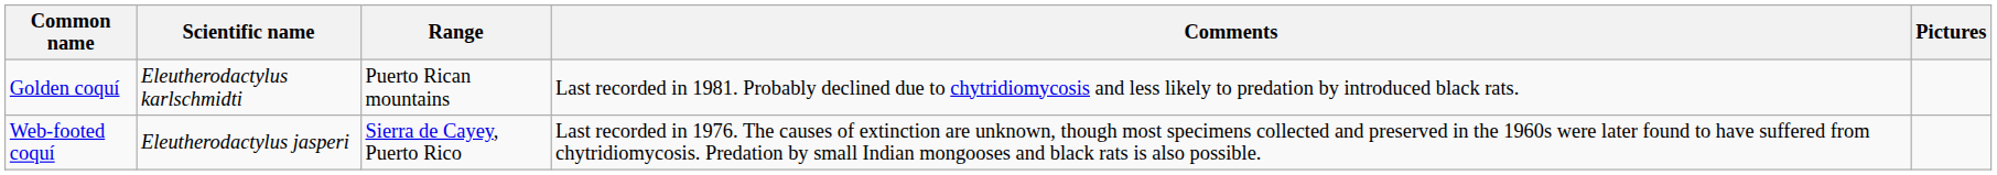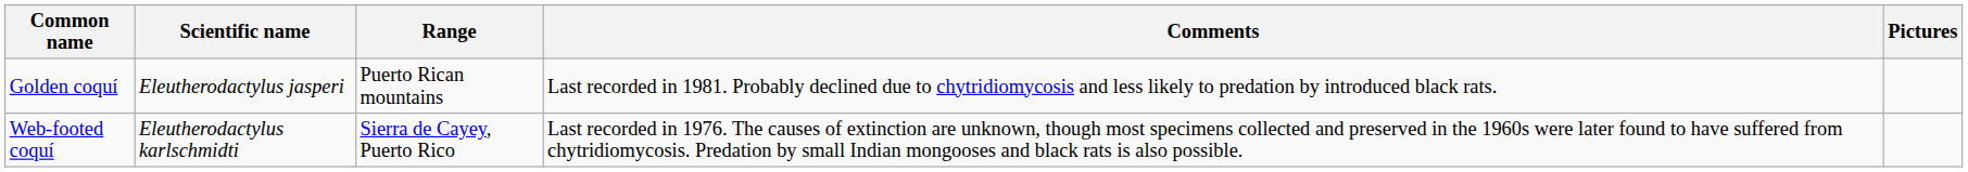 <table class="wikitable sortable">
 <tr>
 <th>Common name</th>
 <th>Scientific name</th>
 <th>Range</th>
 <th class="unsortable">Comments</th>
 <th>Pictures</th>
 </tr>
 <tr>
 <td><a href='#'>Golden coquí</a></td>
-<td><em>Eleutherodactylus karlschmidti</em></td>
+<td><em>Eleutherodactylus jasperi</em></td>
 <td>Puerto Rican mountains</td>
 <td>Last recorded in 1981. Probably declined due to <a href='#'>chytridiomycosis</a> and less likely to predation by introduced black rats.</td>
 <td></td>
 </tr>
 <tr>
 <td><a href='#'>Web-footed coquí</a></td>
-<td><em>Eleutherodactylus jasperi</em></td>
+<td><em>Eleutherodactylus karlschmidti</em></td>
 <td><a href='#'>Sierra de Cayey</a>, Puerto Rico</td>
 <td>Last recorded in 1976. The causes of extinction are unknown, though most specimens collected and preserved in the 1960s were later found to have suffered from chytridiomycosis. Predation by small Indian mongooses and black rats is also possible.</td>
 <td></td>
 </tr>
 </table>
